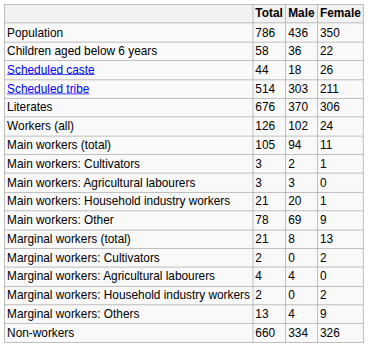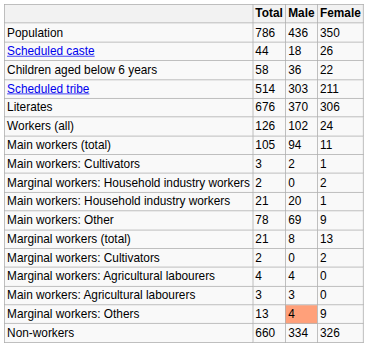 <table class="wikitable sortable">
 <tr>
 <th></th>
 <th>Total</th>
 <th>Male</th>
 <th>Female</th>
 </tr>
 <tr>
 <td>Population</td>
 <td>786</td>
 <td>436</td>
 <td>350</td>
 </tr>
 <tr>
+<td><a href='#'>Scheduled caste</a></td>
+<td>44</td>
+<td>18</td>
+<td>26</td>
+</tr>
+<tr>
 <td>Children aged below 6 years</td>
 <td>58</td>
 <td>36</td>
 <td>22</td>
-</tr>
-<tr>
-<td><a href='#'>Scheduled caste</a></td>
-<td>44</td>
-<td>18</td>
-<td>26</td>
 </tr>
 <tr>
 <td><a href='#'>Scheduled tribe</a></td>
 <td>514</td>
 <td>303</td>
 <td>211</td>
 </tr>
 <tr>
 <td>Literates</td>
 <td>676</td>
 <td>370</td>
 <td>306</td>
 </tr>
 <tr>
 <td>Workers (all)</td>
 <td>126</td>
 <td>102</td>
 <td>24</td>
 </tr>
 <tr>
 <td>Main workers (total)</td>
 <td>105</td>
 <td>94</td>
 <td>11</td>
 </tr>
 <tr>
 <td>Main workers: Cultivators</td>
 <td>3</td>
 <td>2</td>
 <td>1</td>
 </tr>
 <tr>
-<td>Main workers: Agricultural labourers</td>
-<td>3</td>
-<td>3</td>
+<td>Marginal workers: Household industry workers</td>
+<td>2</td>
 <td>0</td>
+<td>2</td>
 </tr>
 <tr>
 <td>Main workers: Household industry workers</td>
 <td>21</td>
 <td>20</td>
 <td>1</td>
 </tr>
 <tr>
 <td>Main workers: Other</td>
 <td>78</td>
 <td>69</td>
 <td>9</td>
 </tr>
 <tr>
 <td>Marginal workers (total)</td>
 <td>21</td>
 <td>8</td>
 <td>13</td>
 </tr>
 <tr>
 <td>Marginal workers: Cultivators</td>
 <td>2</td>
 <td>0</td>
 <td>2</td>
 </tr>
 <tr>
 <td>Marginal workers: Agricultural labourers</td>
 <td>4</td>
 <td>4</td>
 <td>0</td>
 </tr>
 <tr>
-<td>Marginal workers: Household industry workers</td>
-<td>2</td>
+<td>Main workers: Agricultural labourers</td>
+<td>3</td>
+<td>3</td>
 <td>0</td>
-<td>2</td>
 </tr>
 <tr>
 <td>Marginal workers: Others</td>
 <td>13</td>
-<td>4</td>
+<td style="background: lightsalmon;">4</td>
 <td>9</td>
 </tr>
 <tr>
 <td>Non-workers</td>
 <td>660</td>
 <td>334</td>
 <td>326</td>
 </tr>
 </table>
